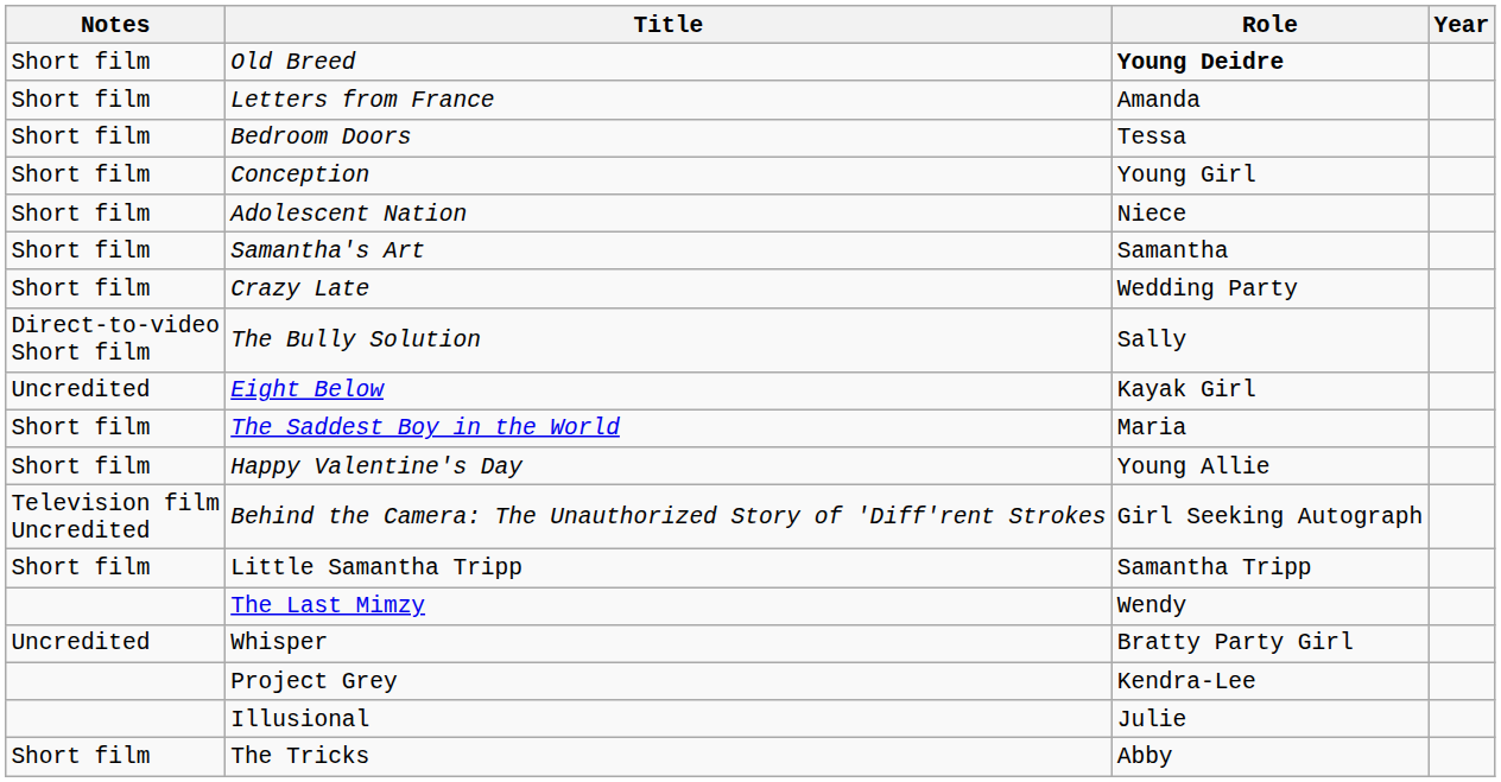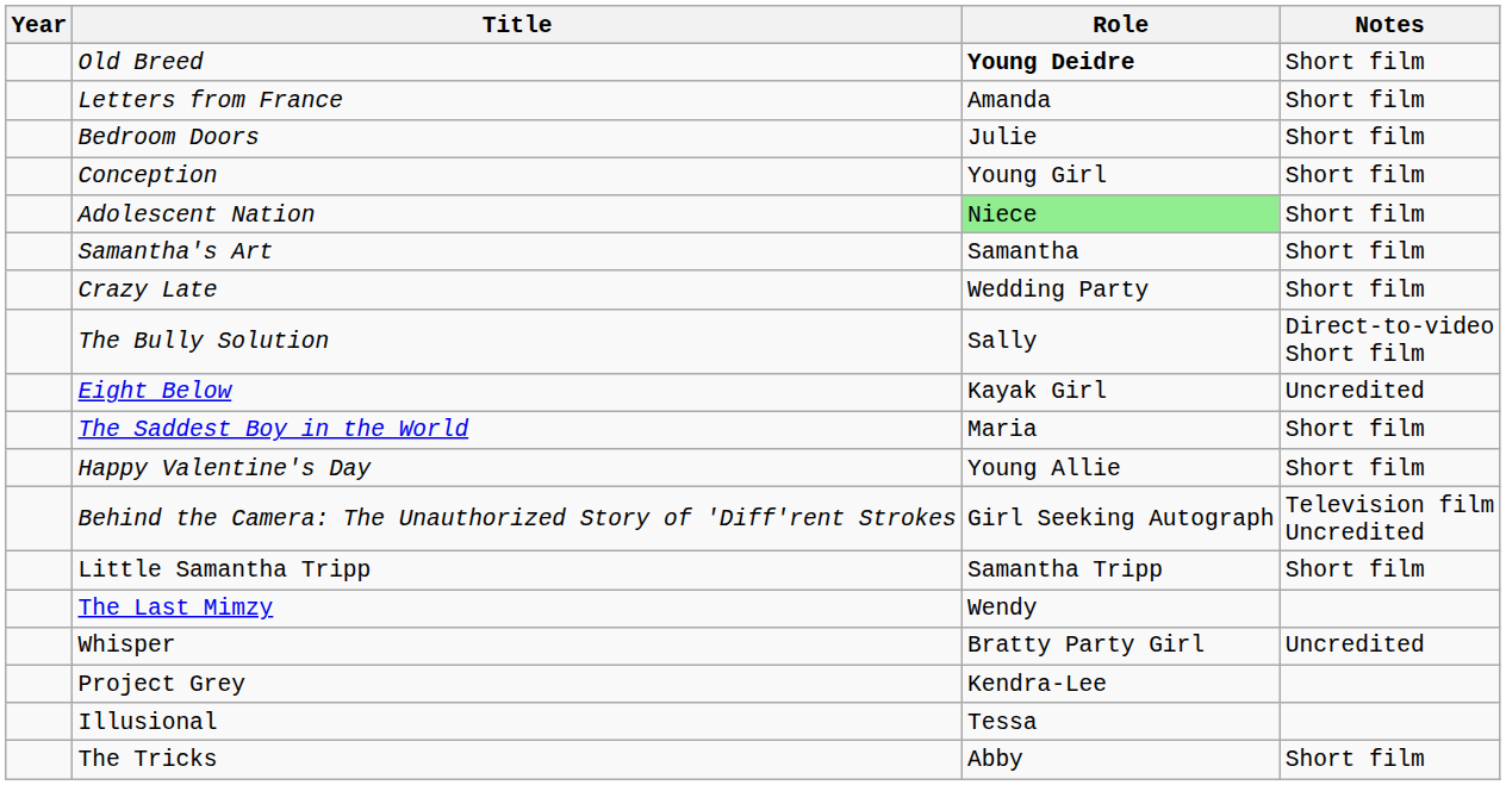 <table class="wikitable sortable plainrowheaders">
 <tr>
-<th scope="col" class="unsortable">Notes</th>
+<th scope="col">Year</th>
 <th scope="col">Title</th>
 <th scope="col">Role</th>
-<th scope="col">Year</th>
+<th scope="col" class="unsortable">Notes</th>
 </tr>
 <tr>
-<td>Short film</td>
+<td></td>
 <td><em>Old Breed</em></td>
 <td><strong>Young Deidre</strong></td>
-<td></td>
+<td>Short film</td>
 </tr>
 <tr>
-<td>Short film</td>
+<td></td>
 <td><em>Letters from France</em></td>
 <td>Amanda</td>
-<td></td>
+<td>Short film</td>
 </tr>
 <tr>
+<td></td>
+<td><em>Bedroom Doors</em></td>
+<td>Julie</td>
 <td>Short film</td>
-<td><em>Bedroom Doors</em></td>
-<td>Tessa</td>
-<td></td>
 </tr>
 <tr>
-<td>Short film</td>
+<td></td>
 <td><em>Conception</em></td>
 <td>Young Girl</td>
-<td></td>
+<td>Short film</td>
 </tr>
 <tr>
+<td></td>
+<td><em>Adolescent Nation</em></td>
+<td style="background: lightgreen;">Niece</td>
 <td>Short film</td>
-<td><em>Adolescent Nation</em></td>
-<td>Niece</td>
-<td></td>
 </tr>
 <tr>
-<td>Short film</td>
+<td></td>
 <td><em>Samantha's Art</em></td>
 <td>Samantha</td>
-<td></td>
+<td>Short film</td>
 </tr>
 <tr>
-<td>Short film</td>
+<td></td>
 <td><em>Crazy Late</em></td>
 <td>Wedding Party</td>
-<td></td>
+<td>Short film</td>
 </tr>
 <tr>
-<td>Direct-to-video<br>Short film</td>
+<td></td>
 <td data-sort-value="Bully Solution, The"><em>The Bully Solution</em></td>
 <td>Sally</td>
-<td></td>
+<td>Direct-to-video<br>Short film</td>
 </tr>
 <tr>
-<td>Uncredited</td>
+<td></td>
 <td><em><a href='#'>Eight Below</a></em></td>
 <td>Kayak Girl</td>
-<td></td>
+<td>Uncredited</td>
 </tr>
 <tr>
-<td>Short film</td>
+<td></td>
 <td data-sort-value="Saddest Boy in the World, The"><em><a href='#'>The Saddest Boy in the World</a></em></td>
 <td>Maria</td>
-<td></td>
+<td>Short film</td>
 </tr>
 <tr>
-<td>Short film</td>
+<td></td>
 <td><em>Happy Valentine's Day</em></td>
 <td>Young Allie</td>
-<td></td>
+<td>Short film</td>
 </tr>
 <tr>
-<td>Television film<br>Uncredited</td>
+<td></td>
 <td><em>Behind the Camera: The Unauthorized Story of 'Diff'rent Strokes<strong></td>
 <td>Girl Seeking Autograph</td>
-<td></td>
+<td>Television film<br>Uncredited</td>
 </tr>
 <tr>
-<td>Short film</td>
+<td></td>
 <td></em>Little Samantha Tripp<em></td>
 <td>Samantha Tripp</td>
-<td></td>
+<td>Short film</td>
 </tr>
 <tr>
 <td></td>
 <td data-sort-value="Last Mimzy, The"></em><a href='#'>The Last Mimzy</a><em></td>
 <td>Wendy</td>
 <td></td>
 </tr>
 <tr>
-<td>Uncredited</td>
+<td></td>
 <td></em>Whisper<em></td>
 <td>Bratty Party Girl</td>
-<td></td>
+<td>Uncredited</td>
 </tr>
 <tr>
 <td></td>
 <td></em>Project Grey<em></td>
 <td>Kendra-Lee</td>
 <td></td>
 </tr>
 <tr>
 <td></td>
 <td></em>Illusional<em></td>
-<td>Julie</td>
+<td>Tessa</td>
 <td></td>
 </tr>
 <tr>
-<td>Short film</td>
+<td></td>
 <td data-sort-value="Tricks, The"></em>The Tricks<em></td>
 <td>Abby</td>
-<td></td>
+<td>Short film</td>
 </tr>
 </table>
